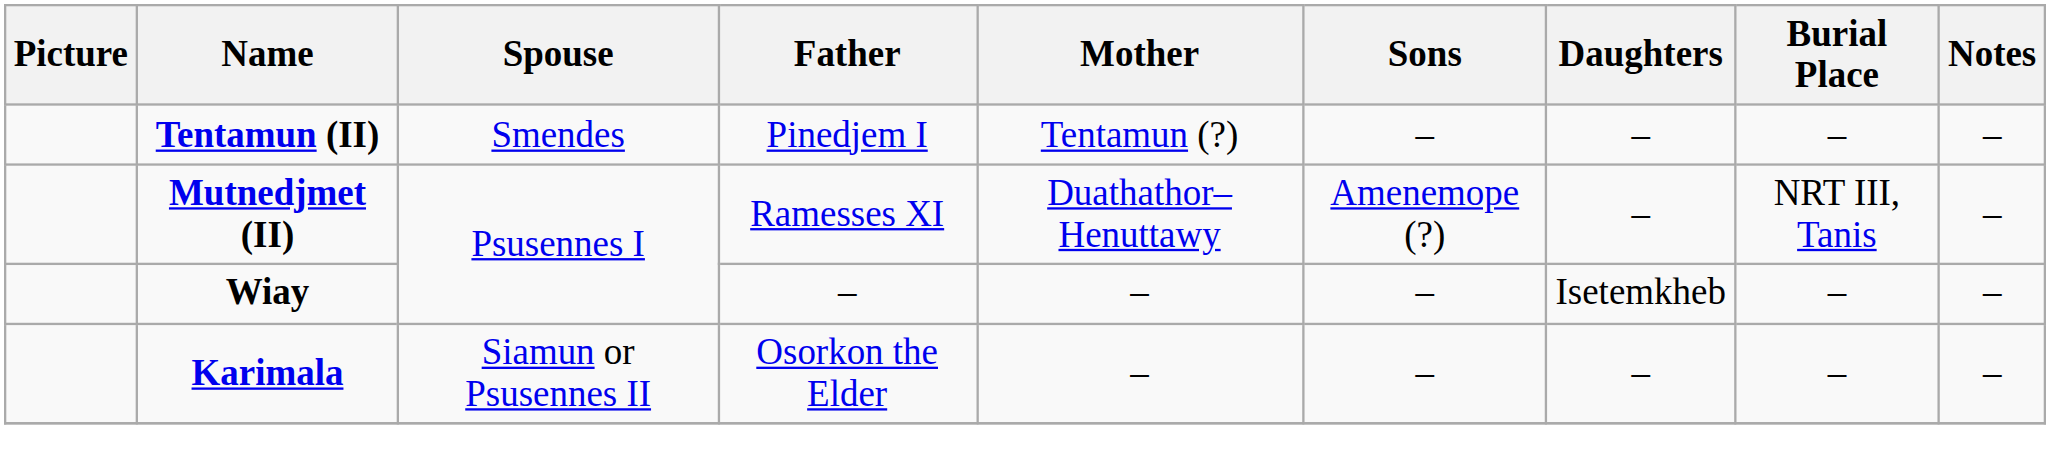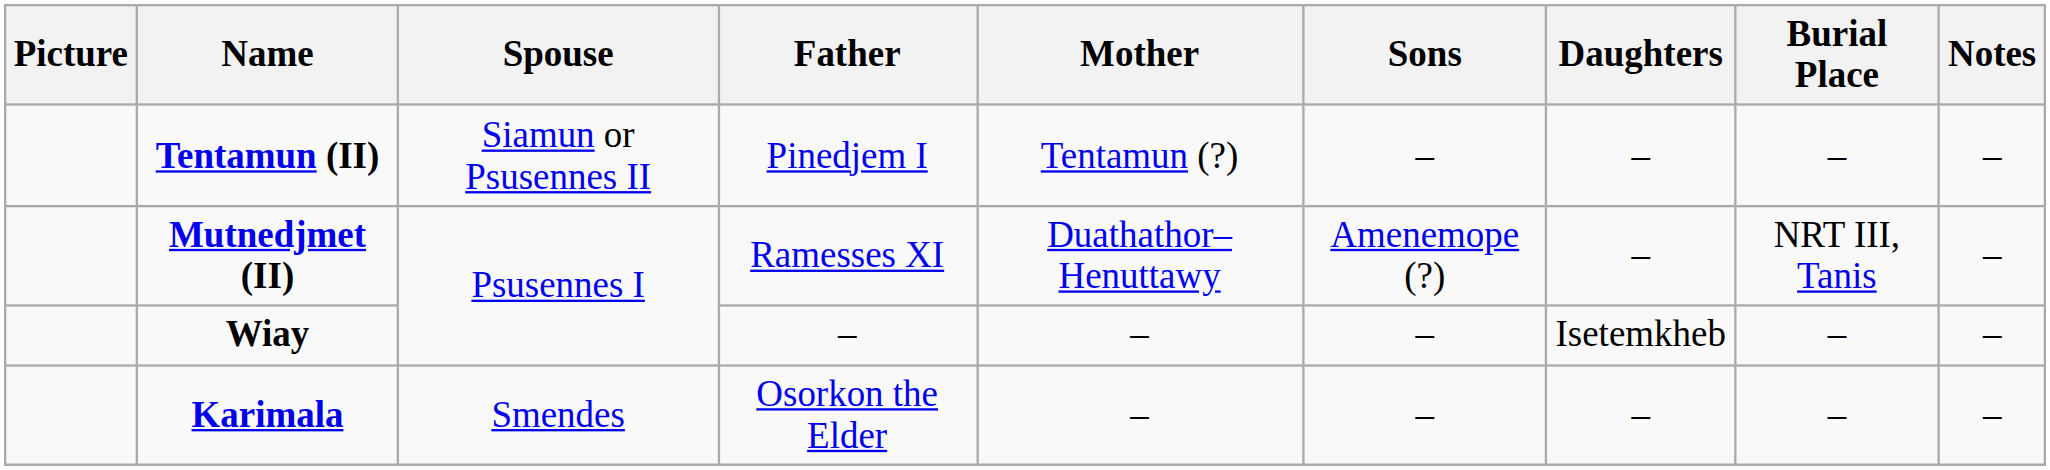 <table width=100% class="wikitable" style="text-align:center;">
 <tr>
 <th>Picture</th>
 <th>Name</th>
 <th>Spouse</th>
 <th>Father</th>
 <th>Mother</th>
 <th>Sons</th>
 <th>Daughters</th>
 <th>Burial Place</th>
 <th>Notes</th>
 </tr>
 <tr>
 <td></td>
 <td><strong><a href='#'>Tentamun</a> (II)</strong></td>
-<td><a href='#'>Smendes</a></td>
+<td><a href='#'>Siamun</a> or <a href='#'>Psusennes II</a></td>
 <td><a href='#'>Pinedjem I</a></td>
 <td><a href='#'>Tentamun</a> (?)</td>
 <td>–</td>
 <td>–</td>
 <td>–</td>
 <td>–</td>
 </tr>
 <tr>
 <td></td>
 <td><strong><a href='#'>Mutnedjmet</a> (II)</strong></td>
 <td rowspan=2><a href='#'>Psusennes I</a></td>
 <td><a href='#'>Ramesses XI</a></td>
 <td><a href='#'>Duathathor–Henuttawy</a></td>
 <td><a href='#'>Amenemope</a> (?)</td>
 <td>–</td>
 <td>NRT III, <a href='#'>Tanis</a></td>
 <td>–</td>
 </tr>
 <tr>
 <td></td>
 <td><strong>Wiay</strong><br></td>
 <td>–</td>
 <td>–</td>
 <td>–</td>
 <td>Isetemkheb</td>
 <td>–</td>
 <td>–</td>
 </tr>
 <tr>
 <td></td>
 <td><strong><a href='#'>Karimala</a></strong></td>
-<td><a href='#'>Siamun</a> or <a href='#'>Psusennes II</a></td>
+<td><a href='#'>Smendes</a></td>
 <td><a href='#'>Osorkon the Elder</a></td>
 <td>–</td>
 <td>–</td>
 <td>–</td>
 <td>–</td>
 <td>–</td>
 </tr>
 <tr>
 </tr>
 </table>
